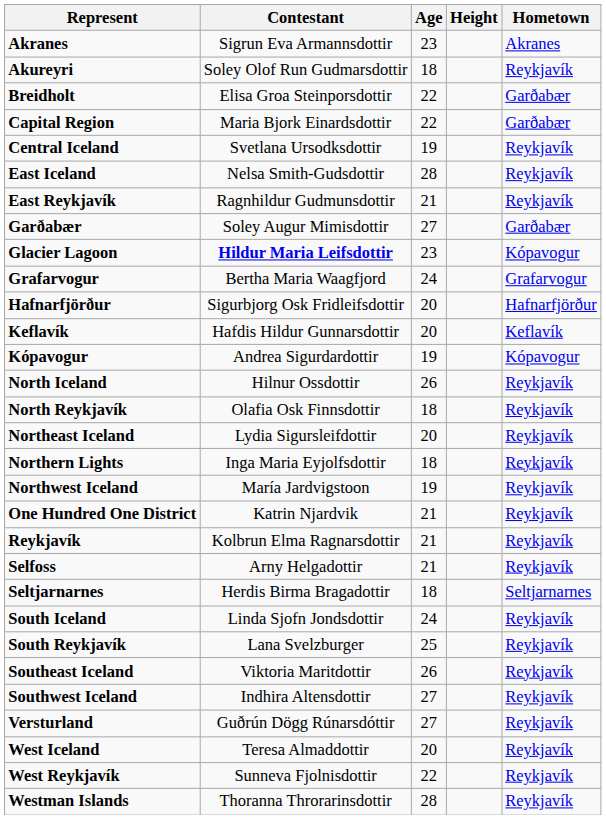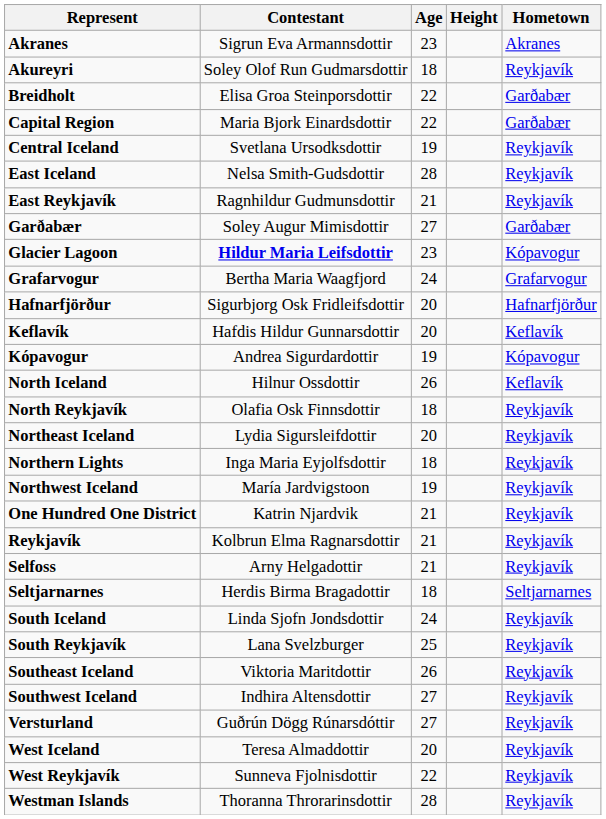 <table class="sortable wikitable">
 <tr>
 <th>Represent</th>
 <th>Contestant</th>
 <th>Age</th>
 <th>Height</th>
 <th>Hometown</th>
 </tr>
 <tr>
 <td><strong>Akranes</strong></td>
 <td style="text-align:center;">Sigrun Eva Armannsdottir</td>
 <td style="text-align:center;">23</td>
 <td style="text-align:center;"></td>
 <td><a href='#'>Akranes</a></td>
 </tr>
 <tr>
 <td><strong>Akureyri</strong></td>
 <td style="text-align:center;">Soley Olof Run Gudmarsdottir</td>
 <td style="text-align:center;">18</td>
 <td style="text-align:center;"></td>
 <td><a href='#'>Reykjavík</a></td>
 </tr>
 <tr>
 <td><strong>Breidholt</strong></td>
 <td style="text-align:center;">Elisa Groa Steinporsdottir</td>
 <td style="text-align:center;">22</td>
 <td style="text-align:center;"></td>
 <td><a href='#'>Garðabær</a></td>
 </tr>
 <tr>
 <td><strong>Capital Region</strong></td>
 <td style="text-align:center;">Maria Bjork Einardsdottir</td>
 <td style="text-align:center;">22</td>
 <td style="text-align:center;"></td>
 <td><a href='#'>Garðabær</a></td>
 </tr>
 <tr>
 <td><strong>Central Iceland</strong></td>
 <td style="text-align:center;">Svetlana Ursodksdottir</td>
 <td style="text-align:center;">19</td>
 <td style="text-align:center;"></td>
 <td><a href='#'>Reykjavík</a></td>
 </tr>
 <tr>
 <td><strong>East Iceland</strong></td>
 <td style="text-align:center;">Nelsa Smith-Gudsdottir</td>
 <td style="text-align:center;">28</td>
 <td style="text-align:center;"></td>
 <td><a href='#'>Reykjavík</a></td>
 </tr>
 <tr>
 <td><strong>East Reykjavík</strong></td>
 <td style="text-align:center;">Ragnhildur Gudmunsdottir</td>
 <td style="text-align:center;">21</td>
 <td style="text-align:center;"></td>
 <td><a href='#'>Reykjavík</a></td>
 </tr>
 <tr>
 <td><strong>Garðabær</strong></td>
 <td style="text-align:center;">Soley Augur Mimisdottir</td>
 <td style="text-align:center;">27</td>
 <td style="text-align:center;"></td>
 <td><a href='#'>Garðabær</a></td>
 </tr>
 <tr>
 <td><strong>Glacier Lagoon</strong></td>
 <td style="text-align:center;"><strong><a href='#'>Hildur Maria Leifsdottir</a></strong></td>
 <td style="text-align:center;">23</td>
 <td style="text-align:center;"></td>
 <td><a href='#'>Kópavogur</a></td>
 </tr>
 <tr>
 <td><strong>Grafarvogur</strong></td>
 <td style="text-align:center;">Bertha Maria Waagfjord</td>
 <td style="text-align:center;">24</td>
 <td style="text-align:center;"></td>
 <td><a href='#'>Grafarvogur</a></td>
 </tr>
 <tr>
 <td><strong>Hafnarfjörður</strong></td>
 <td style="text-align:center;">Sigurbjorg Osk Fridleifsdottir</td>
 <td style="text-align:center;">20</td>
 <td style="text-align:center;"></td>
 <td><a href='#'>Hafnarfjörður</a></td>
 </tr>
 <tr>
 <td><strong>Keflavík</strong></td>
 <td style="text-align:center;">Hafdis Hildur Gunnarsdottir</td>
 <td style="text-align:center;">20</td>
 <td style="text-align:center;"></td>
 <td><a href='#'>Keflavík</a></td>
 </tr>
 <tr>
 <td><strong>Kópavogur</strong></td>
 <td style="text-align:center;">Andrea Sigurdardottir</td>
 <td style="text-align:center;">19</td>
 <td style="text-align:center;"></td>
 <td><a href='#'>Kópavogur</a></td>
 </tr>
 <tr>
 <td><strong>North Iceland</strong></td>
 <td style="text-align:center;">Hilnur Ossdottir</td>
 <td style="text-align:center;">26</td>
 <td style="text-align:center;"></td>
-<td><a href='#'>Reykjavík</a></td>
+<td><a href='#'>Keflavík</a></td>
 </tr>
 <tr>
 <td><strong>North Reykjavík</strong></td>
 <td style="text-align:center;">Olafia Osk Finnsdottir</td>
 <td style="text-align:center;">18</td>
 <td style="text-align:center;"></td>
 <td><a href='#'>Reykjavík</a></td>
 </tr>
 <tr>
 <td><strong>Northeast Iceland</strong></td>
 <td style="text-align:center;">Lydia Sigursleifdottir</td>
 <td style="text-align:center;">20</td>
 <td style="text-align:center;"></td>
 <td><a href='#'>Reykjavík</a></td>
 </tr>
 <tr>
 <td><strong>Northern Lights</strong></td>
 <td style="text-align:center;">Inga Maria Eyjolfsdottir</td>
 <td style="text-align:center;">18</td>
 <td style="text-align:center;"></td>
 <td><a href='#'>Reykjavík</a></td>
 </tr>
 <tr>
 <td><strong>Northwest Iceland</strong></td>
 <td style="text-align:center;">María Jardvigstoon</td>
 <td style="text-align:center;">19</td>
 <td style="text-align:center;"></td>
 <td><a href='#'>Reykjavík</a></td>
 </tr>
 <tr>
 <td><strong>One Hundred One District</strong></td>
 <td style="text-align:center;">Katrin Njardvik</td>
 <td style="text-align:center;">21</td>
 <td style="text-align:center;"></td>
 <td><a href='#'>Reykjavík</a></td>
 </tr>
 <tr>
 <td><strong>Reykjavík</strong></td>
 <td style="text-align:center;">Kolbrun Elma Ragnarsdottir</td>
 <td style="text-align:center;">21</td>
 <td style="text-align:center;"></td>
 <td><a href='#'>Reykjavík</a></td>
 </tr>
 <tr>
 <td><strong>Selfoss</strong></td>
 <td style="text-align:center;">Arny Helgadottir</td>
 <td style="text-align:center;">21</td>
 <td style="text-align:center;"></td>
 <td><a href='#'>Reykjavík</a></td>
 </tr>
 <tr>
 <td><strong>Seltjarnarnes</strong></td>
 <td style="text-align:center;">Herdis Birma Bragadottir</td>
 <td style="text-align:center;">18</td>
 <td style="text-align:center;"></td>
 <td><a href='#'>Seltjarnarnes</a></td>
 </tr>
 <tr>
 <td><strong>South Iceland</strong></td>
 <td style="text-align:center;">Linda Sjofn Jondsdottir</td>
 <td style="text-align:center;">24</td>
 <td style="text-align:center;"></td>
 <td><a href='#'>Reykjavík</a></td>
 </tr>
 <tr>
 <td><strong>South Reykjavík</strong></td>
 <td style="text-align:center;">Lana Svelzburger</td>
 <td style="text-align:center;">25</td>
 <td style="text-align:center;"></td>
 <td><a href='#'>Reykjavík</a></td>
 </tr>
 <tr>
 <td><strong>Southeast Iceland</strong></td>
 <td style="text-align:center;">Viktoria Maritdottir</td>
 <td style="text-align:center;">26</td>
 <td style="text-align:center;"></td>
 <td><a href='#'>Reykjavík</a></td>
 </tr>
 <tr>
 <td><strong>Southwest Iceland</strong></td>
 <td style="text-align:center;">Indhira Altensdottir</td>
 <td style="text-align:center;">27</td>
 <td style="text-align:center;"></td>
 <td><a href='#'>Reykjavík</a></td>
 </tr>
 <tr>
 <td><strong>Versturland</strong></td>
 <td style="text-align:center;">Guðrún Dögg Rúnarsdóttir</td>
 <td style="text-align:center;">27</td>
 <td style="text-align:center;"></td>
 <td><a href='#'>Reykjavík</a></td>
 </tr>
 <tr>
 <td><strong>West Iceland</strong></td>
 <td style="text-align:center;">Teresa Almaddottir</td>
 <td style="text-align:center;">20</td>
 <td style="text-align:center;"></td>
 <td><a href='#'>Reykjavík</a></td>
 </tr>
 <tr>
 <td><strong>West Reykjavík</strong></td>
 <td style="text-align:center;">Sunneva Fjolnisdottir</td>
 <td style="text-align:center;">22</td>
 <td style="text-align:center;"></td>
 <td><a href='#'>Reykjavík</a></td>
 </tr>
 <tr>
 <td><strong>Westman Islands</strong></td>
 <td style="text-align:center;">Thoranna Throrarinsdottir</td>
 <td style="text-align:center;">28</td>
 <td style="text-align:center;"></td>
 <td><a href='#'>Reykjavík</a></td>
 </tr>
 </table>
